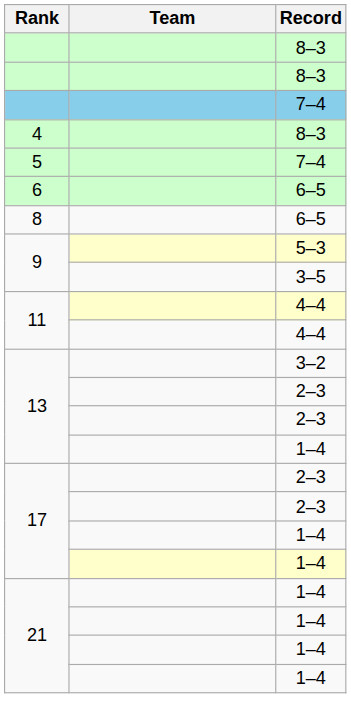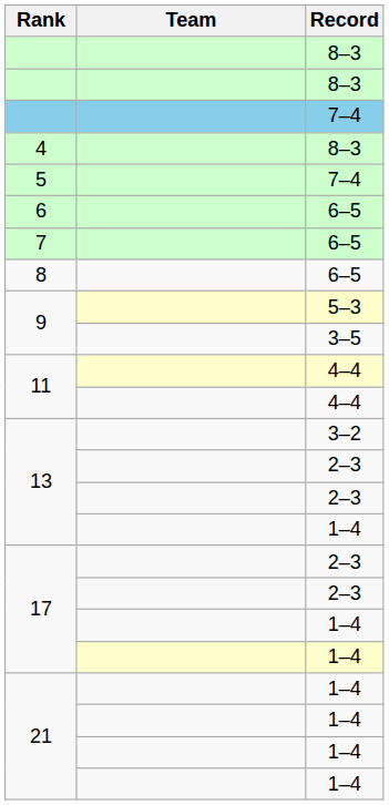 <table class="wikitable" style="text-align: center">
 <tr>
 <th width=50>Rank</th>
 <th width=175>Team</th>
 <th width=50>Record</th>
 </tr>
 <tr style="background:#cfc;">
 <td></td>
 <td align=left></td>
 <td>8–3</td>
 </tr>
 <tr style="background:#cfc;">
 <td></td>
 <td align=left></td>
 <td>8–3</td>
 </tr>
 <tr style="background:skyblue;">
 <td></td>
 <td align=left></td>
 <td>7–4</td>
 </tr>
 <tr style="background:#cfc;">
 <td>4</td>
 <td align=left></td>
 <td>8–3</td>
 </tr>
 <tr style="background:#cfc;">
 <td>5</td>
 <td align=left></td>
 <td>7–4</td>
 </tr>
 <tr style="background:#cfc;">
 <td>6</td>
+<td align=left></td>
+<td>6–5</td>
+</tr>
+<tr style="background:#cfc;">
+<td>7</td>
 <td align=left></td>
 <td>6–5</td>
 </tr>
 <tr>
 <td>8</td>
 <td align=left></td>
 <td>6–5</td>
 </tr>
 <tr>
 <td rowspan=2>9</td>
 <td style="background:#ffc;" align=left></td>
 <td style="background:#ffc;">5–3</td>
 </tr>
 <tr>
 <td align=left></td>
 <td>3–5</td>
 </tr>
 <tr>
 <td rowspan=2>11</td>
 <td style="background:#ffc;" align=left></td>
 <td style="background:#ffc;">4–4</td>
 </tr>
 <tr>
 <td align=left></td>
 <td>4–4</td>
 </tr>
 <tr>
 <td rowspan=4>13</td>
 <td align=left></td>
 <td>3–2</td>
 </tr>
 <tr>
 <td align=left></td>
 <td>2–3</td>
 </tr>
 <tr>
 <td align=left></td>
 <td>2–3</td>
 </tr>
 <tr>
 <td align=left></td>
 <td>1–4</td>
 </tr>
 <tr>
 <td rowspan=4>17</td>
 <td align=left></td>
 <td>2–3</td>
 </tr>
 <tr>
 <td align=left></td>
 <td>2–3</td>
 </tr>
 <tr>
 <td align=left></td>
 <td>1–4</td>
 </tr>
 <tr style="background:#ffc;">
 <td align=left></td>
 <td>1–4</td>
 </tr>
 <tr>
 <td rowspan=4>21</td>
 <td align=left></td>
 <td>1–4</td>
 </tr>
 <tr>
 <td align=left></td>
 <td>1–4</td>
 </tr>
 <tr>
 <td align=left></td>
 <td>1–4</td>
 </tr>
 <tr>
 <td align=left></td>
 <td>1–4</td>
 </tr>
 </table>
